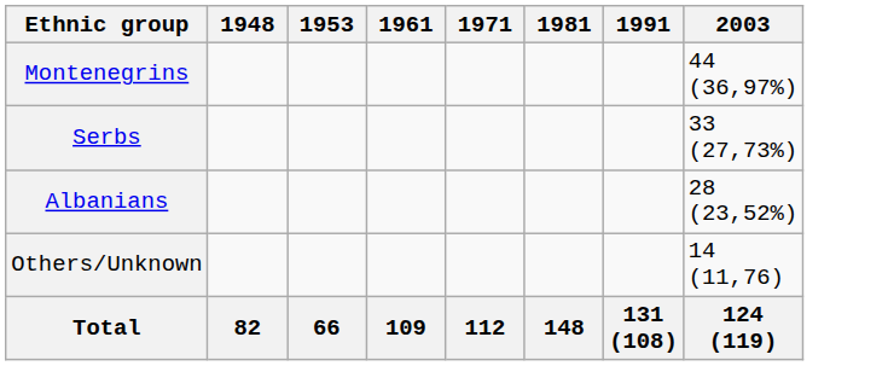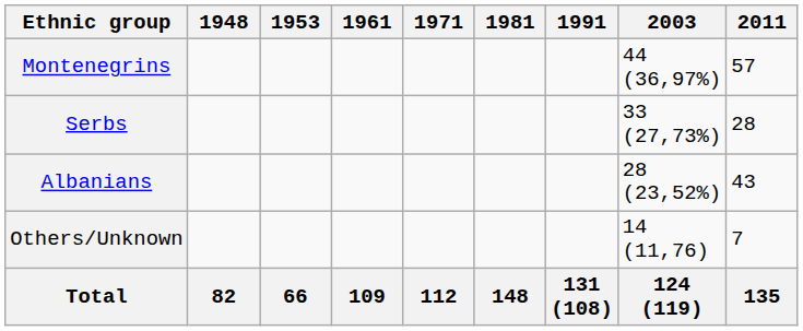 <table class="wikitable">
 <tr>
 <th>Ethnic group</th>
 <th style="width: 3em;">1948</th>
 <th style="width: 3em;">1953</th>
 <th style="width: 3em;">1961</th>
 <th style="width: 3em;">1971</th>
 <th style="width: 3em;">1981</th>
 <th style="width: 3em;">1991</th>
 <th style="width: 3em;">2003</th>
+<th style="width: 3em;">2011</th>
 </tr>
 <tr>
 <th style="font-weight: normal;"><a href='#'>Montenegrins</a></th>
 <td></td>
 <td></td>
 <td></td>
 <td></td>
 <td></td>
 <td></td>
 <td>44 (36,97%)</td>
+<td>57</td>
 </tr>
 <tr>
 <th style="font-weight: normal;"><a href='#'>Serbs</a></th>
 <td></td>
 <td></td>
 <td></td>
 <td></td>
 <td></td>
 <td></td>
 <td>33 (27,73%)</td>
+<td>28</td>
 </tr>
 <tr>
 <th style="font-weight: normal;"><a href='#'>Albanians</a></th>
 <td></td>
 <td></td>
 <td></td>
 <td></td>
 <td></td>
 <td></td>
 <td>28 (23,52%)</td>
+<td>43</td>
 </tr>
 <tr>
 <th style="font-weight: normal;">Others/Unknown</th>
 <td></td>
 <td></td>
 <td></td>
 <td></td>
 <td></td>
 <td></td>
 <td>14 (11,76)</td>
+<td>7 </td>
 </tr>
 <tr>
 <th>Total</th>
 <th>82</th>
 <th>66</th>
 <th>109</th>
 <th>112</th>
 <th>148</th>
 <th>131 (108)</th>
 <th>124 (119)</th>
+<th>135</th>
 </tr>
 </table>
